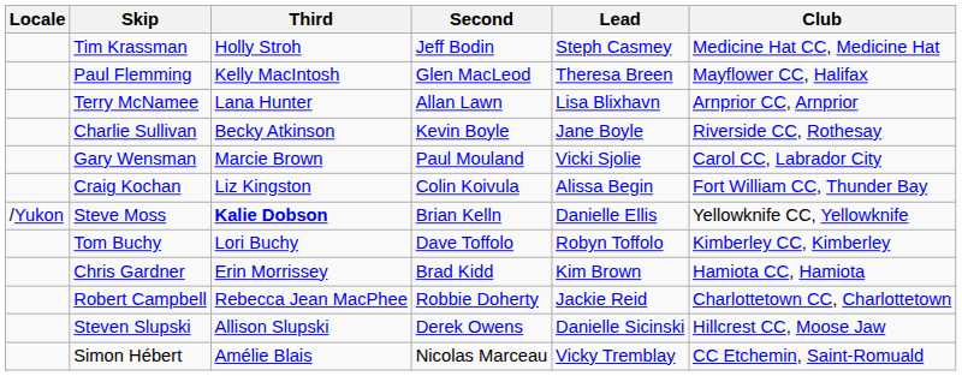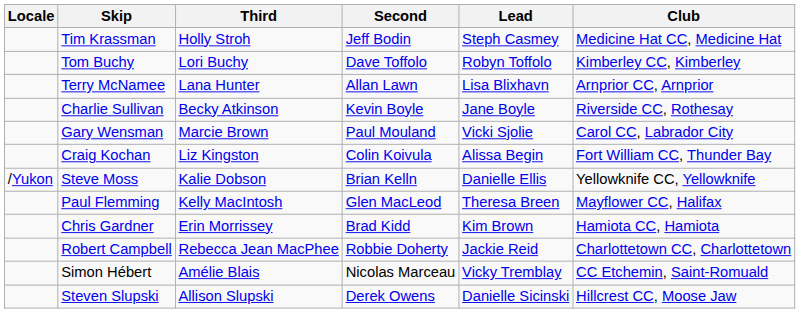 <table class="wikitable">
 <tr>
 <th>Locale</th>
 <th>Skip</th>
 <th>Third</th>
 <th>Second</th>
 <th>Lead</th>
 <th>Club</th>
 </tr>
 <tr>
 <td></td>
 <td><a href='#'>Tim Krassman</a></td>
 <td><a href='#'>Holly Stroh</a></td>
 <td><a href='#'>Jeff Bodin</a></td>
 <td><a href='#'>Steph Casmey</a></td>
 <td><a href='#'>Medicine Hat CC</a>, <a href='#'>Medicine Hat</a></td>
 </tr>
 <tr>
 <td></td>
-<td><a href='#'>Paul Flemming</a></td>
-<td><a href='#'>Kelly MacIntosh</a></td>
-<td><a href='#'>Glen MacLeod</a></td>
-<td><a href='#'>Theresa Breen</a></td>
-<td><a href='#'>Mayflower CC</a>, <a href='#'>Halifax</a></td>
+<td><a href='#'>Tom Buchy</a></td>
+<td><a href='#'>Lori Buchy</a></td>
+<td><a href='#'>Dave Toffolo</a></td>
+<td><a href='#'>Robyn Toffolo</a></td>
+<td><a href='#'>Kimberley CC</a>, <a href='#'>Kimberley</a></td>
 </tr>
 <tr>
 <td></td>
 <td><a href='#'>Terry McNamee</a></td>
 <td><a href='#'>Lana Hunter</a></td>
 <td><a href='#'>Allan Lawn</a></td>
 <td><a href='#'>Lisa Blixhavn</a></td>
 <td><a href='#'>Arnprior CC</a>, <a href='#'>Arnprior</a></td>
 </tr>
 <tr>
 <td></td>
 <td><a href='#'>Charlie Sullivan</a></td>
 <td><a href='#'>Becky Atkinson</a></td>
 <td><a href='#'>Kevin Boyle</a></td>
 <td><a href='#'>Jane Boyle</a></td>
 <td><a href='#'>Riverside CC</a>, <a href='#'>Rothesay</a></td>
 </tr>
 <tr>
 <td></td>
 <td><a href='#'>Gary Wensman</a></td>
 <td><a href='#'>Marcie Brown</a></td>
 <td><a href='#'>Paul Mouland</a></td>
 <td><a href='#'>Vicki Sjolie</a></td>
 <td><a href='#'>Carol CC</a>, <a href='#'>Labrador City</a></td>
 </tr>
 <tr>
 <td></td>
 <td><a href='#'>Craig Kochan</a></td>
 <td><a href='#'>Liz Kingston</a></td>
 <td><a href='#'>Colin Koivula</a></td>
 <td><a href='#'>Alissa Begin</a></td>
 <td><a href='#'>Fort William CC</a>, <a href='#'>Thunder Bay</a></td>
 </tr>
 <tr>
 <td>/<a href='#'>Yukon</a></td>
 <td><a href='#'>Steve Moss</a></td>
-<td><strong><a href='#'>Kalie Dobson</a></strong></td>
+<td><a href='#'>Kalie Dobson</a></td>
 <td><a href='#'>Brian Kelln</a></td>
 <td><a href='#'>Danielle Ellis</a></td>
 <td>Yellowknife CC, <a href='#'>Yellowknife</a></td>
 </tr>
 <tr>
 <td></td>
-<td><a href='#'>Tom Buchy</a></td>
-<td><a href='#'>Lori Buchy</a></td>
-<td><a href='#'>Dave Toffolo</a></td>
-<td><a href='#'>Robyn Toffolo</a></td>
-<td><a href='#'>Kimberley CC</a>, <a href='#'>Kimberley</a></td>
+<td><a href='#'>Paul Flemming</a></td>
+<td><a href='#'>Kelly MacIntosh</a></td>
+<td><a href='#'>Glen MacLeod</a></td>
+<td><a href='#'>Theresa Breen</a></td>
+<td><a href='#'>Mayflower CC</a>, <a href='#'>Halifax</a></td>
 </tr>
 <tr>
 <td></td>
 <td><a href='#'>Chris Gardner</a></td>
 <td><a href='#'>Erin Morrissey</a></td>
 <td><a href='#'>Brad Kidd</a></td>
 <td><a href='#'>Kim Brown</a></td>
 <td><a href='#'>Hamiota CC</a>, <a href='#'>Hamiota</a></td>
 </tr>
 <tr>
 <td></td>
 <td><a href='#'>Robert Campbell</a></td>
 <td><a href='#'>Rebecca Jean MacPhee</a></td>
 <td><a href='#'>Robbie Doherty</a></td>
 <td><a href='#'>Jackie Reid</a></td>
 <td><a href='#'>Charlottetown CC</a>, <a href='#'>Charlottetown</a></td>
 </tr>
 <tr>
 <td></td>
+<td>Simon Hébert</td>
+<td><a href='#'>Amélie Blais</a></td>
+<td>Nicolas Marceau</td>
+<td><a href='#'>Vicky Tremblay</a></td>
+<td><a href='#'>CC Etchemin</a>, <a href='#'>Saint-Romuald</a></td>
+</tr>
+<tr>
+<td></td>
 <td><a href='#'>Steven Slupski</a></td>
 <td><a href='#'>Allison Slupski</a></td>
 <td><a href='#'>Derek Owens</a></td>
 <td><a href='#'>Danielle Sicinski</a></td>
 <td><a href='#'>Hillcrest CC</a>, <a href='#'>Moose Jaw</a></td>
 </tr>
-<tr>
-<td></td>
-<td>Simon Hébert</td>
-<td><a href='#'>Amélie Blais</a></td>
-<td>Nicolas Marceau</td>
-<td><a href='#'>Vicky Tremblay</a></td>
-<td><a href='#'>CC Etchemin</a>, <a href='#'>Saint-Romuald</a></td>
-</tr>
 </table>
